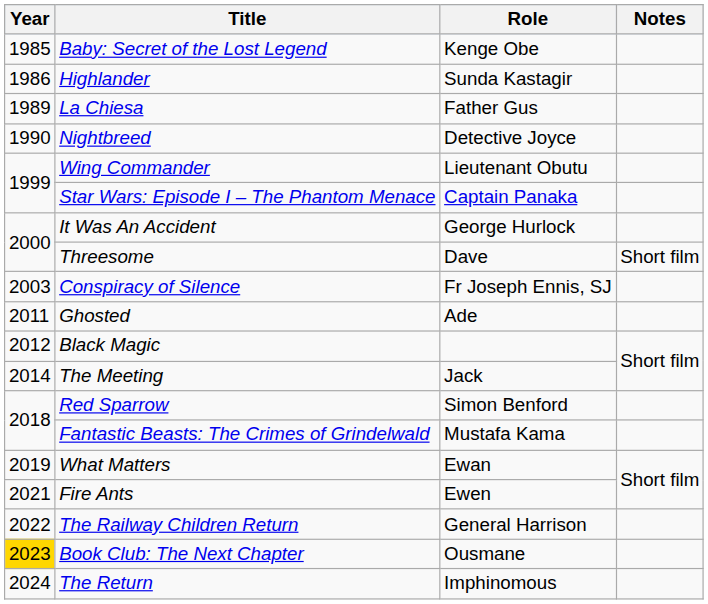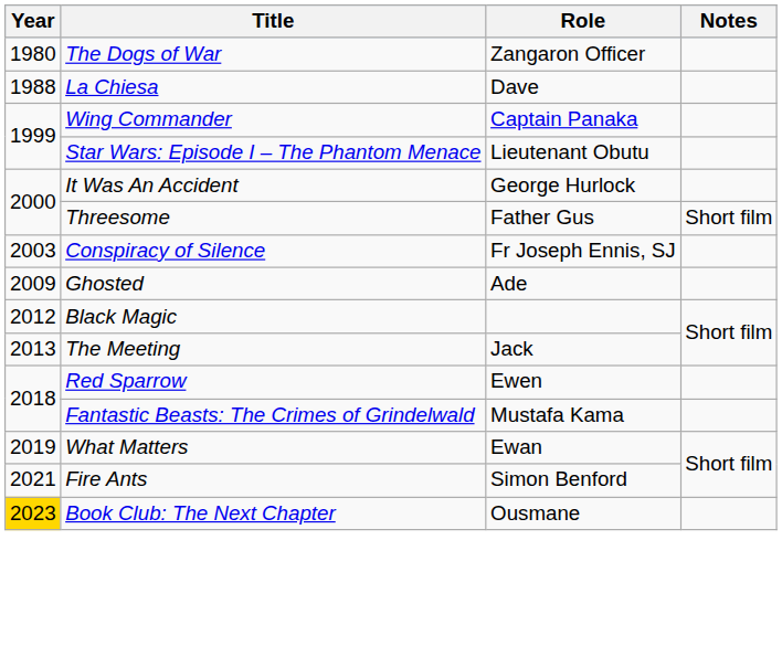 <table class="wikitable">
 <tr style="background:#b0c4de; text-align:center;">
 <th>Year</th>
 <th>Title</th>
 <th>Role</th>
 <th>Notes</th>
 </tr>
 <tr>
-<td>1985</td>
-<td><em><a href='#'>Baby: Secret of the Lost Legend</a></em></td>
-<td>Kenge Obe</td>
+<td>1980</td>
+<td><em><a href='#'>The Dogs of War</a></em></td>
+<td>Zangaron Officer</td>
 <td></td>
 </tr>
 <tr>
-<td>1986</td>
-<td><em><a href='#'>Highlander</a></em></td>
-<td>Sunda Kastagir</td>
-<td></td>
-</tr>
-<tr>
-<td>1989</td>
+<td>1988</td>
 <td><em><a href='#'>La Chiesa</a></em></td>
-<td>Father Gus</td>
-<td></td>
-</tr>
-<tr>
-<td>1990</td>
-<td><em><a href='#'>Nightbreed</a></em></td>
-<td>Detective Joyce</td>
+<td>Dave</td>
 <td></td>
 </tr>
 <tr>
 <td rowspan="2">1999</td>
 <td><em><a href='#'>Wing Commander</a></em></td>
-<td>Lieutenant Obutu</td>
+<td><a href='#'>Captain Panaka</a></td>
 <td></td>
 </tr>
 <tr>
 <td><em><a href='#'>Star Wars: Episode I – The Phantom Menace</a></em></td>
-<td><a href='#'>Captain Panaka</a></td>
+<td>Lieutenant Obutu</td>
 <td></td>
 </tr>
 <tr>
 <td rowspan="2">2000</td>
 <td><em>It Was An Accident</em></td>
 <td>George Hurlock</td>
 <td></td>
 </tr>
 <tr>
 <td><em>Threesome</em></td>
-<td>Dave</td>
+<td>Father Gus</td>
 <td>Short film</td>
 </tr>
 <tr>
 <td>2003</td>
 <td><em><a href='#'>Conspiracy of Silence</a></em></td>
 <td>Fr Joseph Ennis, SJ</td>
 <td></td>
 </tr>
 <tr>
-<td>2011</td>
+<td>2009</td>
 <td><em>Ghosted</em></td>
 <td>Ade</td>
 <td></td>
 </tr>
 <tr>
 <td>2012</td>
 <td><em>Black Magic</em></td>
 <td></td>
 <td rowspan="2">Short film</td>
 </tr>
 <tr>
-<td>2014</td>
+<td>2013</td>
 <td><em>The Meeting</em></td>
 <td>Jack</td>
 </tr>
 <tr>
 <td rowspan="2">2018</td>
 <td><em><a href='#'>Red Sparrow</a></em></td>
-<td>Simon Benford</td>
+<td>Ewen</td>
 <td></td>
 </tr>
 <tr>
 <td><em><a href='#'>Fantastic Beasts: The Crimes of Grindelwald</a></em></td>
 <td>Mustafa Kama</td>
 <td></td>
 </tr>
 <tr>
 <td>2019</td>
 <td><em>What Matters</em></td>
 <td>Ewan</td>
 <td rowspan="2">Short film</td>
 </tr>
 <tr>
 <td>2021</td>
 <td><em>Fire Ants</em></td>
-<td>Ewen</td>
-</tr>
-<tr>
-<td>2022</td>
-<td><em><a href='#'>The Railway Children Return</a></em></td>
-<td>General Harrison</td>
-<td></td>
+<td>Simon Benford</td>
 </tr>
 <tr>
 <td style="background: gold;">2023</td>
 <td><em><a href='#'>Book Club: The Next Chapter</a></em></td>
 <td>Ousmane</td>
 <td></td>
 </tr>
-<tr>
-<td>2024</td>
-<td><em><a href='#'>The Return</a></em></td>
-<td>Imphinomous</td>
-<td></td>
-</tr>
 </table>
